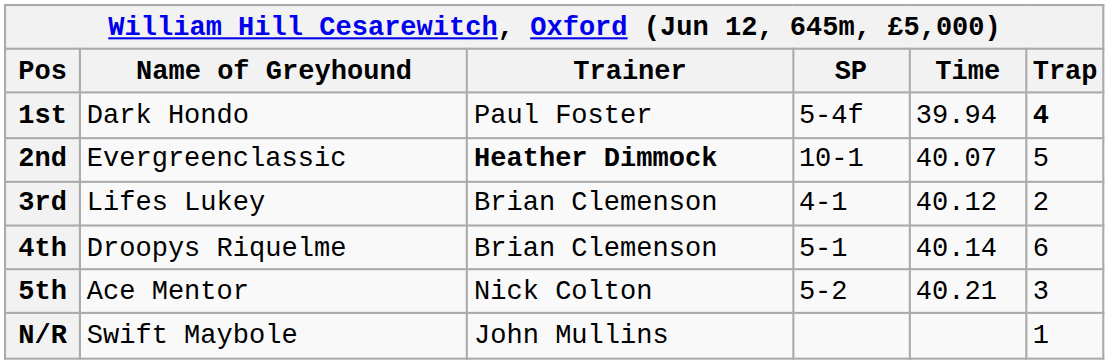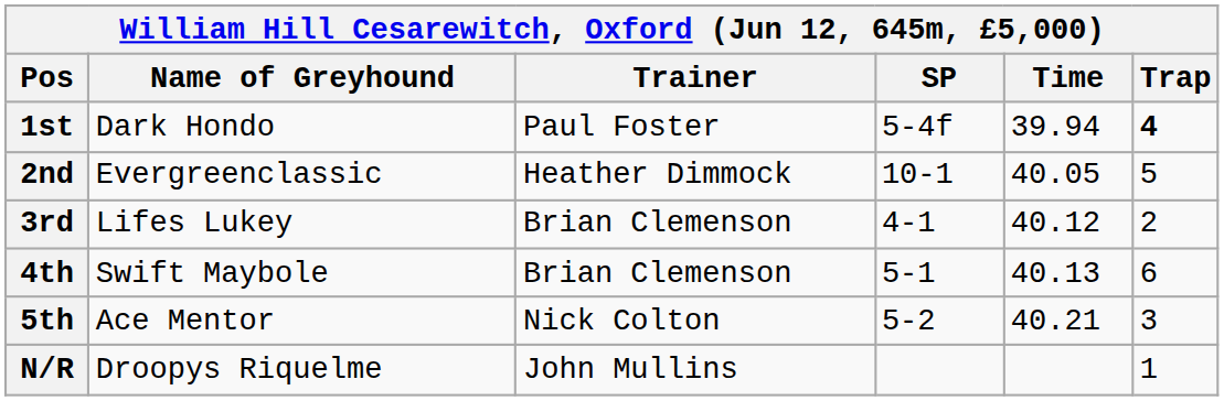 <table class="wikitable">
 <tr>
 <th colspan="6"><a href='#'>William Hill Cesarewitch</a>, <a href='#'>Oxford</a> (Jun 12, 645m, £5,000)</th>
 </tr>
 <tr>
 <th width=30>Pos</th>
 <th width=180>Name of Greyhound</th>
 <th width=150>Trainer</th>
 <th width=50>SP</th>
 <th width=50>Time</th>
 <th width=30>Trap</th>
 </tr>
 <tr>
 <th>1st</th>
 <td>Dark Hondo</td>
 <td>Paul Foster</td>
 <td>5-4f</td>
 <td>39.94</td>
 <td><strong>4</strong></td>
 </tr>
 <tr>
 <th>2nd</th>
 <td>Evergreenclassic</td>
-<td><strong>Heather Dimmock</strong></td>
+<td>Heather Dimmock</td>
 <td>10-1</td>
-<td>40.07</td>
+<td>40.05</td>
 <td>5</td>
 </tr>
 <tr>
 <th>3rd</th>
 <td>Lifes Lukey</td>
 <td>Brian Clemenson</td>
 <td>4-1</td>
 <td>40.12</td>
 <td>2</td>
 </tr>
 <tr>
 <th>4th</th>
-<td>Droopys Riquelme</td>
+<td>Swift Maybole</td>
 <td>Brian Clemenson</td>
 <td>5-1</td>
-<td>40.14</td>
+<td>40.13</td>
 <td>6</td>
 </tr>
 <tr>
 <th>5th</th>
 <td>Ace Mentor</td>
 <td>Nick Colton</td>
 <td>5-2</td>
 <td>40.21</td>
 <td>3</td>
 </tr>
 <tr>
 <th>N/R</th>
-<td>Swift Maybole</td>
+<td>Droopys Riquelme</td>
 <td>John Mullins</td>
 <td></td>
 <td></td>
 <td>1</td>
 </tr>
 </table>
